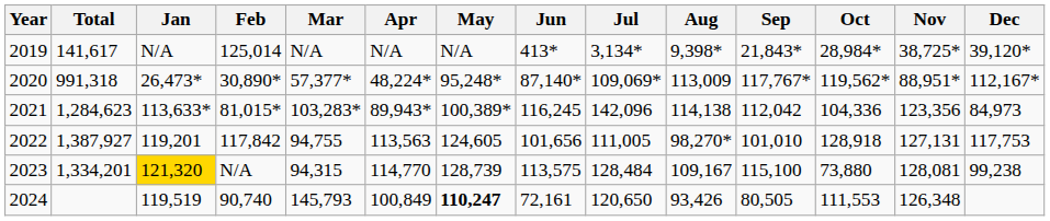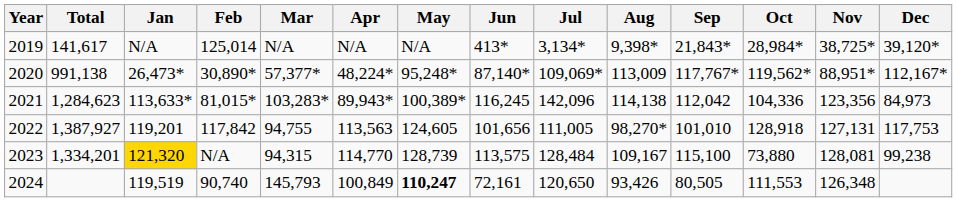 <table class="wikitable">
 <tr>
 <th>Year</th>
 <th>Total</th>
 <th>Jan</th>
 <th>Feb</th>
 <th>Mar</th>
 <th>Apr</th>
 <th>May</th>
 <th>Jun</th>
 <th>Jul</th>
 <th>Aug</th>
 <th>Sep</th>
 <th>Oct</th>
 <th>Nov</th>
 <th>Dec</th>
 </tr>
 <tr>
 <td>2019</td>
 <td>141,617</td>
 <td>N/A</td>
 <td>125,014</td>
 <td>N/A</td>
 <td>N/A</td>
 <td>N/A</td>
 <td>413*</td>
 <td>3,134*</td>
 <td>9,398*</td>
 <td>21,843*</td>
 <td>28,984*</td>
 <td>38,725*</td>
 <td>39,120*</td>
 </tr>
 <tr>
 <td>2020</td>
-<td>991,318</td>
+<td>991,138</td>
 <td>26,473*</td>
 <td>30,890*</td>
 <td>57,377*</td>
 <td>48,224*</td>
 <td>95,248*</td>
 <td>87,140*</td>
 <td>109,069*</td>
 <td>113,009</td>
 <td>117,767*</td>
 <td>119,562*</td>
 <td>88,951*</td>
 <td>112,167*</td>
 </tr>
 <tr>
 <td>2021</td>
 <td>1,284,623</td>
 <td>113,633*</td>
 <td>81,015*</td>
 <td>103,283*</td>
 <td>89,943*</td>
 <td>100,389*</td>
 <td>116,245</td>
 <td>142,096</td>
 <td>114,138</td>
 <td>112,042</td>
 <td>104,336</td>
 <td>123,356</td>
 <td>84,973</td>
 </tr>
 <tr>
 <td>2022</td>
 <td>1,387,927</td>
 <td>119,201</td>
 <td>117,842</td>
 <td>94,755</td>
 <td>113,563</td>
 <td>124,605</td>
 <td>101,656</td>
 <td>111,005</td>
 <td>98,270*</td>
 <td>101,010</td>
 <td>128,918</td>
 <td>127,131</td>
 <td>117,753</td>
 </tr>
 <tr>
 <td>2023</td>
 <td>1,334,201</td>
 <td style="background: gold;">121,320</td>
 <td>N/A</td>
 <td>94,315</td>
 <td>114,770</td>
 <td>128,739</td>
 <td>113,575</td>
 <td>128,484</td>
 <td>109,167</td>
 <td>115,100</td>
 <td>73,880</td>
 <td>128,081</td>
 <td>99,238</td>
 </tr>
 <tr>
 <td>2024</td>
 <td></td>
 <td>119,519</td>
 <td>90,740</td>
 <td>145,793</td>
 <td>100,849</td>
 <td><strong>110,247</strong></td>
 <td>72,161</td>
 <td>120,650</td>
 <td>93,426</td>
 <td>80,505</td>
 <td>111,553</td>
 <td>126,348</td>
 <td></td>
 </tr>
 </table>
